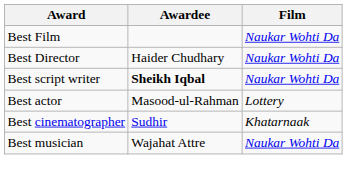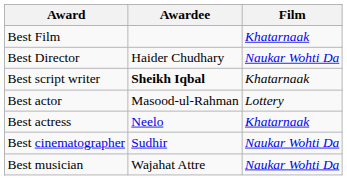 <table class="wikitable">
 <tr>
 <th>Award</th>
 <th>Awardee</th>
 <th>Film</th>
 </tr>
 <tr>
 <td>Best Film</td>
 <td></td>
-<td><em><a href='#'>Naukar Wohti Da</a></em></td>
+<td><em><a href='#'>Khatarnaak</a></em></td>
 </tr>
 <tr>
 <td>Best Director</td>
 <td>Haider Chudhary</td>
 <td><em><a href='#'>Naukar Wohti Da</a></em></td>
 </tr>
 <tr>
 <td>Best script writer</td>
 <td><strong>Sheikh Iqbal</strong></td>
-<td><em><a href='#'>Naukar Wohti Da</a></em></td>
+<td><em>Khatarnaak</em></td>
 </tr>
 <tr>
 <td>Best actor</td>
 <td>Masood-ul-Rahman</td>
 <td><em>Lottery</em></td>
 </tr>
 <tr>
+<td>Best actress</td>
+<td><a href='#'>Neelo</a></td>
+<td><em><a href='#'>Khatarnaak</a></em></td>
+</tr>
+<tr>
 <td>Best <a href='#'>cinematographer</a></td>
 <td><a href='#'>Sudhir</a></td>
-<td><em>Khatarnaak</em></td>
+<td><em><a href='#'>Naukar Wohti Da</a></em></td>
 </tr>
 <tr>
 <td>Best musician</td>
 <td>Wajahat Attre</td>
 <td><em><a href='#'>Naukar Wohti Da</a></em></td>
 </tr>
 </table>
